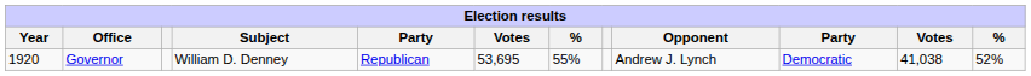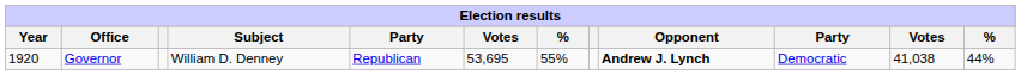 <table class=wikitable style="width: 94%" style="text-align: center;" align="center">
 <tr bgcolor=#cccccc>
 <th colspan=12 style="background: #ccccff;">Election results</th>
 </tr>
 <tr>
 <th><strong>Year</strong></th>
 <th><strong>Office</strong></th>
 <th></th>
 <th><strong>Subject</strong></th>
 <th><strong>Party</strong></th>
 <th><strong>Votes</strong></th>
 <th><strong>%</strong></th>
 <th></th>
 <th><strong>Opponent</strong></th>
 <th><strong>Party</strong></th>
 <th><strong>Votes</strong></th>
 <th><strong>%</strong></th>
 </tr>
 <tr>
 <td>1920</td>
 <td><a href='#'>Governor</a></td>
 <td></td>
 <td>William D. Denney</td>
 <td><a href='#'>Republican</a></td>
 <td>53,695</td>
 <td>55%</td>
 <td></td>
-<td>Andrew J. Lynch</td>
+<td><strong>Andrew J. Lynch</strong></td>
 <td><a href='#'>Democratic</a></td>
 <td>41,038</td>
-<td>52%</td>
+<td>44%</td>
 </tr>
 </table>
